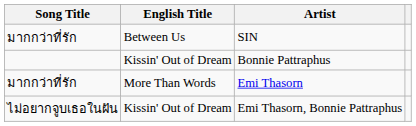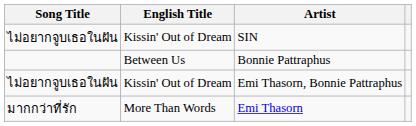 <table class="wikitable">
 <tr>
 <th>Song Title</th>
 <th>English Title</th>
 <th>Artist</th>
 <th></th>
 </tr>
 <tr>
-<td>มากกว่าที่รัก</td>
-<td>Between Us</td>
+<td>ไม่อยากจูบเธอในฝัน</td>
+<td>Kissin' Out of Dream</td>
 <td>SIN</td>
 <td style="text-align: center;"></td>
 </tr>
 <tr>
 <td></td>
+<td>Between Us</td>
+<td>Bonnie Pattraphus</td>
+<td style="text-align: center;"></td>
+</tr>
+<tr>
+<td>ไม่อยากจูบเธอในฝัน</td>
 <td>Kissin' Out of Dream</td>
-<td>Bonnie Pattraphus</td>
+<td>Emi Thasorn, Bonnie Pattraphus</td>
 <td style="text-align: center;"></td>
 </tr>
 <tr>
 <td>มากกว่าที่รัก</td>
 <td>More Than Words</td>
 <td><a href='#'>Emi Thasorn</a></td>
 <td style="text-align: center;"></td>
 </tr>
-<tr>
-<td>ไม่อยากจูบเธอในฝัน</td>
-<td>Kissin' Out of Dream</td>
-<td>Emi Thasorn, Bonnie Pattraphus</td>
-<td style="text-align: center;"></td>
-</tr>
 </table>
